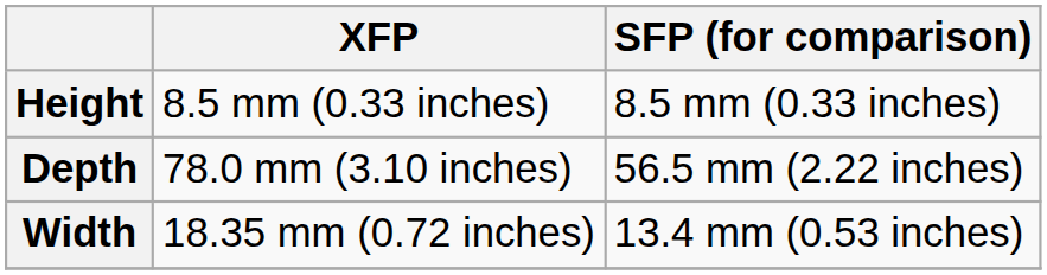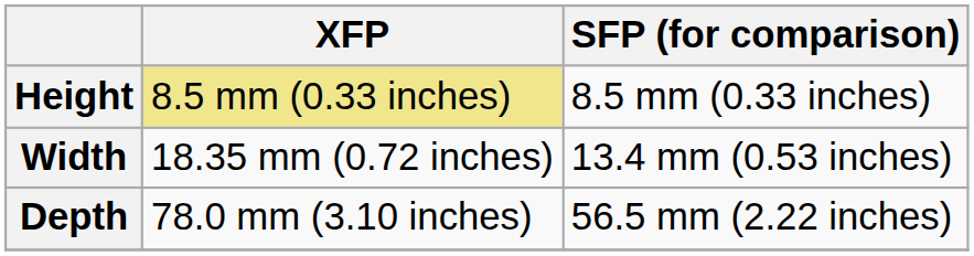 <table class="wikitable">
 <tr>
 <th></th>
 <th>XFP</th>
 <th>SFP (for comparison)</th>
 </tr>
 <tr>
 <th>Height</th>
+<td style="background: khaki;">8.5 mm (0.33 inches)</td>
 <td>8.5 mm (0.33 inches)</td>
-<td>8.5 mm (0.33 inches)</td>
+</tr>
+<tr>
+<th>Width</th>
+<td>18.35 mm (0.72 inches)</td>
+<td>13.4 mm (0.53 inches)</td>
 </tr>
 <tr>
 <th>Depth</th>
 <td>78.0 mm (3.10 inches)</td>
 <td>56.5 mm (2.22 inches)</td>
 </tr>
 <tr>
-<th>Width</th>
-<td>18.35 mm (0.72 inches)</td>
-<td>13.4 mm (0.53 inches)</td>
-</tr>
-<tr>
 </tr>
 </table>
